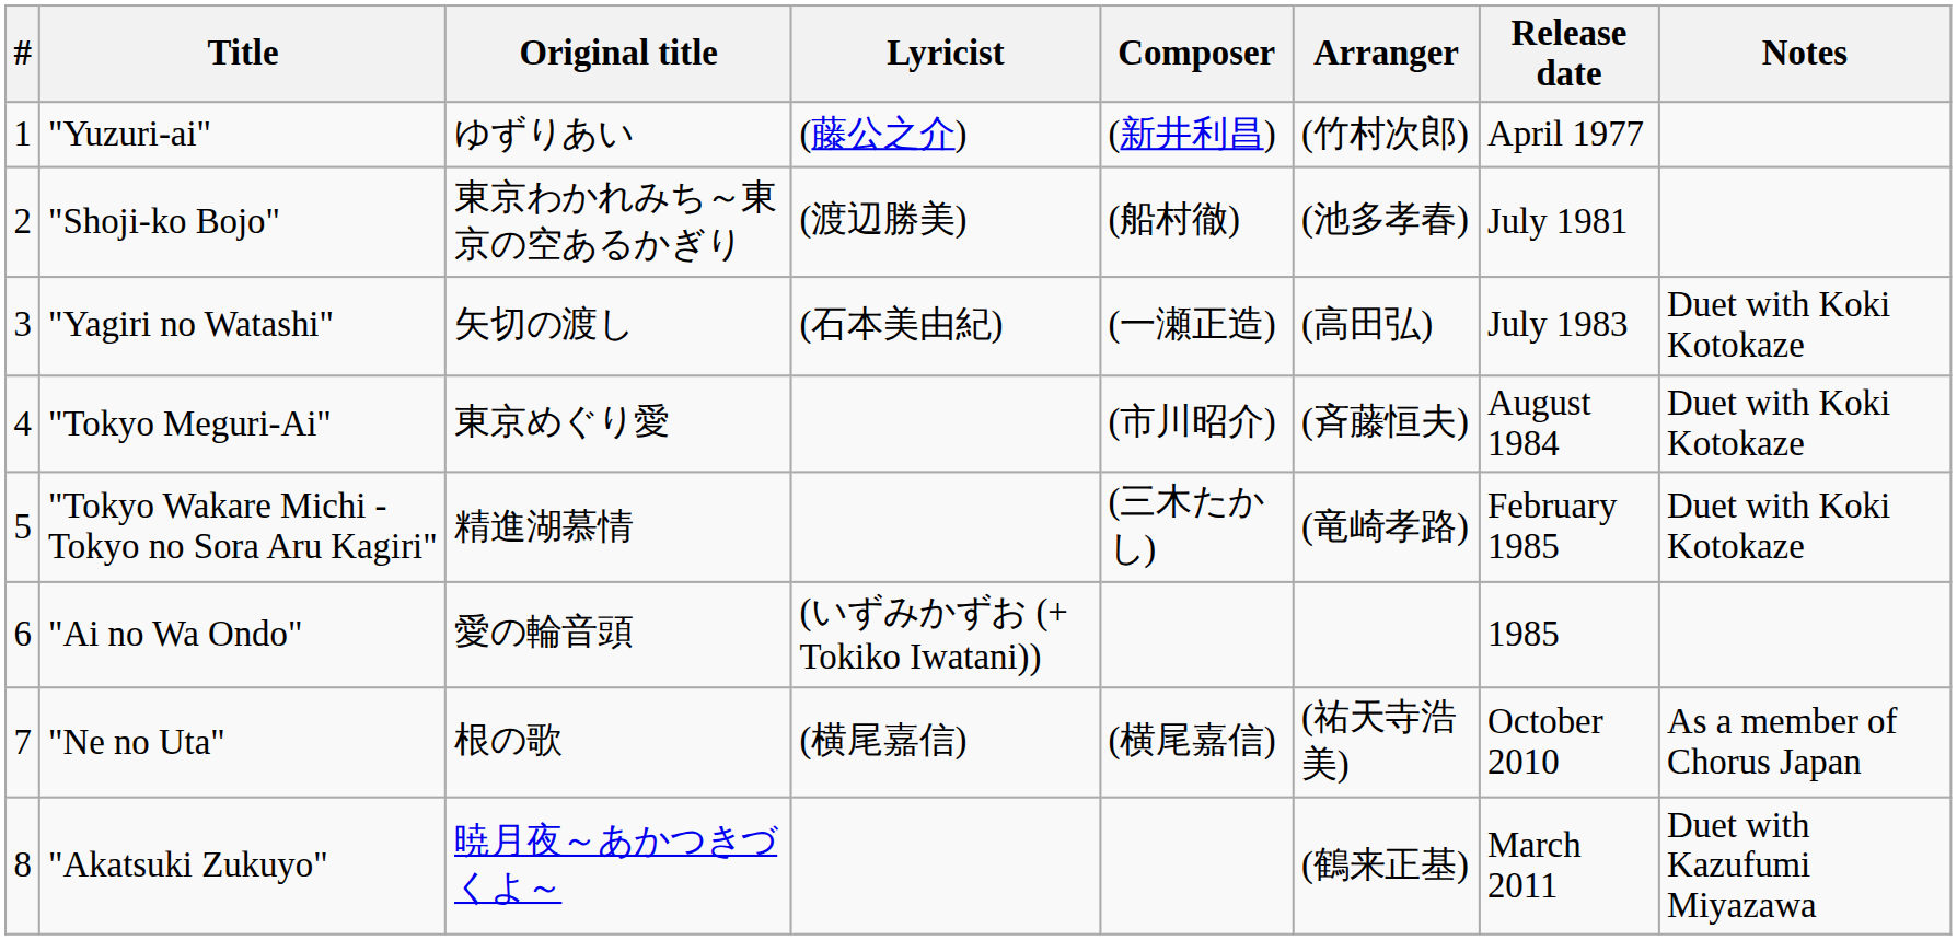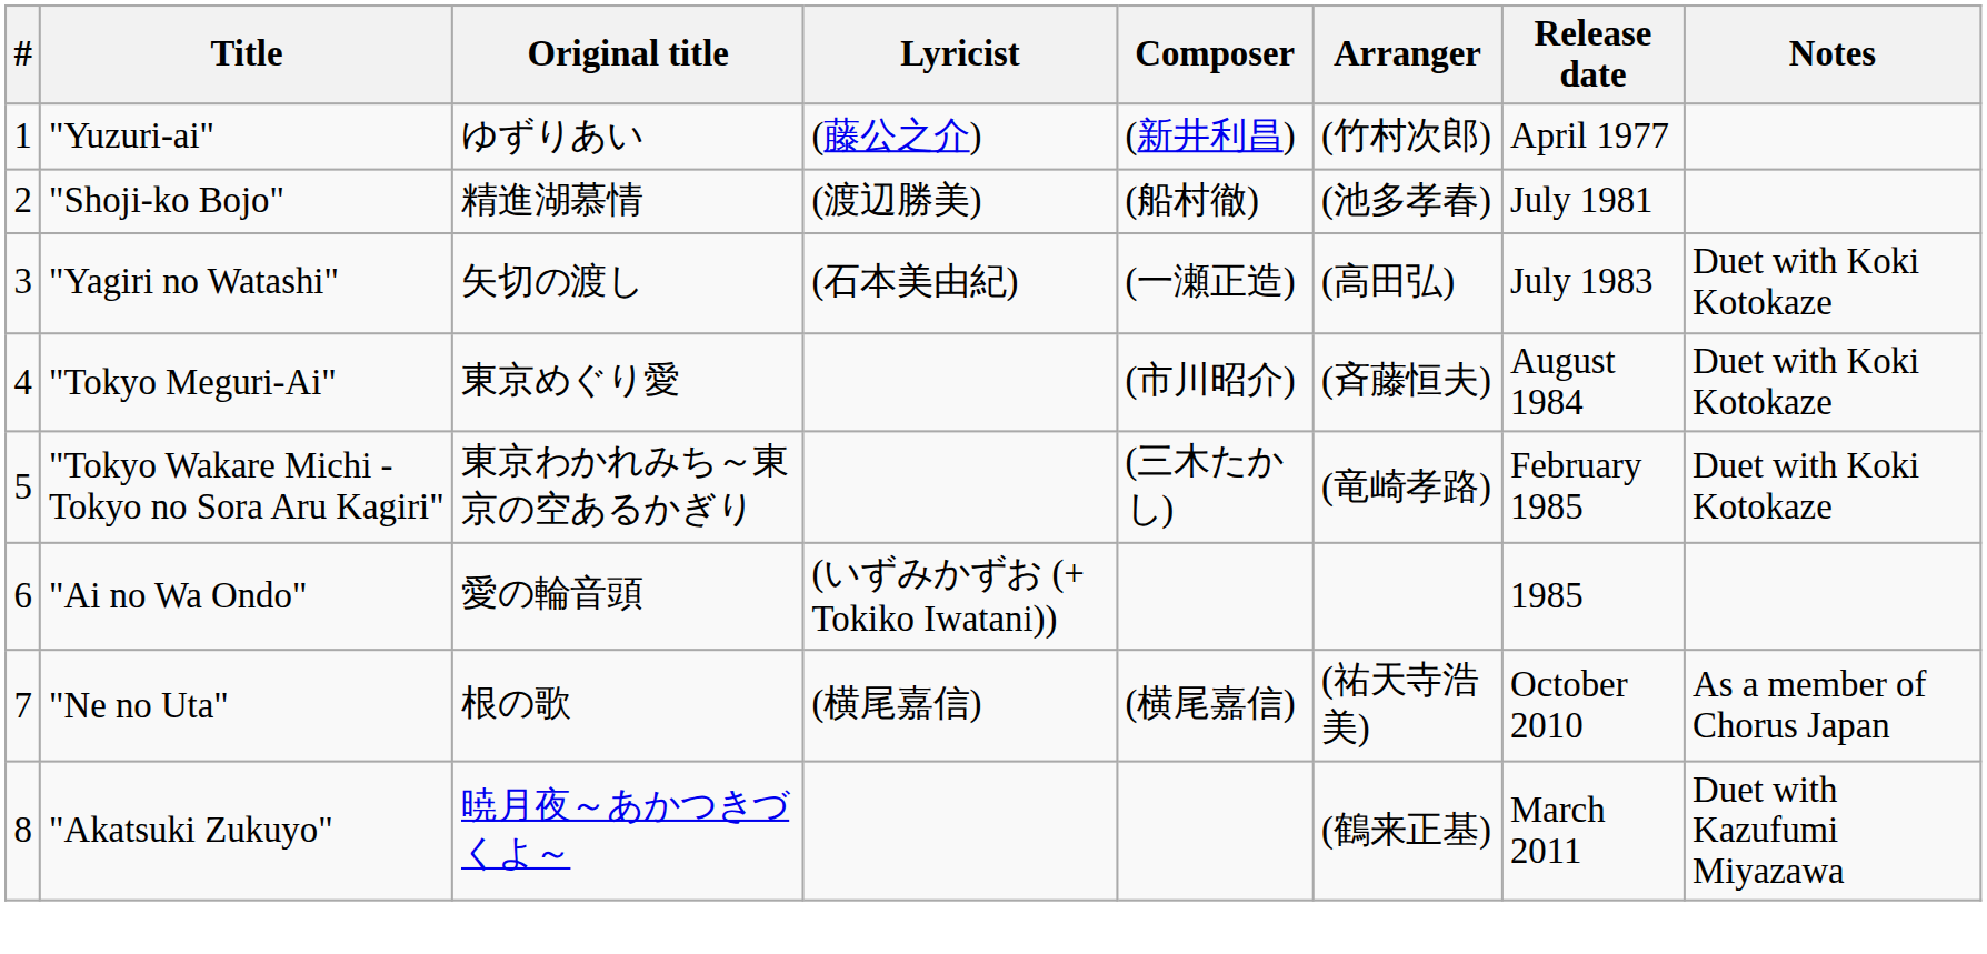 <table class="wikitable sortable">
 <tr>
 <th>#</th>
 <th>Title</th>
 <th>Original title</th>
 <th>Lyricist</th>
 <th>Composer</th>
 <th>Arranger</th>
 <th data-sort-type="date">Release date</th>
 <th>Notes</th>
 </tr>
 <tr>
 <td>1</td>
 <td>"Yuzuri-ai"</td>
 <td>ゆずりあい</td>
 <td> (<a href='#'>藤公之介</a>)</td>
 <td> (<a href='#'>新井利昌</a>)</td>
 <td> (竹村次郎)</td>
 <td>April 1977</td>
 <td></td>
 </tr>
 <tr>
 <td>2</td>
 <td>"Shoji-ko Bojo"</td>
-<td>東京わかれみち～東京の空あるかぎり</td>
+<td>精進湖慕情</td>
 <td> (渡辺勝美)</td>
 <td> (船村徹)</td>
 <td> (池多孝春)</td>
 <td>July 1981</td>
 <td></td>
 </tr>
 <tr>
 <td>3</td>
 <td>"Yagiri no Watashi"</td>
 <td>矢切の渡し</td>
 <td> (石本美由紀)</td>
 <td> (一瀬正造)</td>
 <td> (高田弘)</td>
 <td>July 1983</td>
 <td>Duet with Koki Kotokaze</td>
 </tr>
 <tr>
 <td>4</td>
 <td>"Tokyo Meguri-Ai"</td>
 <td>東京めぐり愛</td>
 <td></td>
 <td> (市川昭介)</td>
 <td> (斉藤恒夫)</td>
 <td>August 1984</td>
 <td>Duet with Koki Kotokaze</td>
 </tr>
 <tr>
 <td>5</td>
 <td>"Tokyo Wakare Michi - Tokyo no Sora Aru Kagiri"</td>
-<td>精進湖慕情</td>
+<td>東京わかれみち～東京の空あるかぎり</td>
 <td></td>
 <td> (三木たかし)</td>
 <td> (竜崎孝路)</td>
 <td>February 1985</td>
 <td>Duet with Koki Kotokaze</td>
 </tr>
 <tr>
 <td>6</td>
 <td>"Ai no Wa Ondo"</td>
 <td>愛の輪音頭</td>
 <td> (いずみかずお (+ Tokiko Iwatani))</td>
 <td></td>
 <td></td>
 <td>1985</td>
 <td></td>
 </tr>
 <tr>
 <td>7</td>
 <td>"Ne no Uta"</td>
 <td>根の歌</td>
 <td> (横尾嘉信)</td>
 <td> (横尾嘉信)</td>
 <td> (祐天寺浩美)</td>
 <td>October 2010</td>
 <td>As a member of Chorus Japan</td>
 </tr>
 <tr>
 <td>8</td>
 <td>"Akatsuki Zukuyo"</td>
 <td><a href='#'>暁月夜～あかつきづくよ～</a></td>
 <td></td>
 <td></td>
 <td> (鶴来正基)</td>
 <td>March 2011</td>
 <td>Duet with Kazufumi Miyazawa</td>
 </tr>
 </table>
